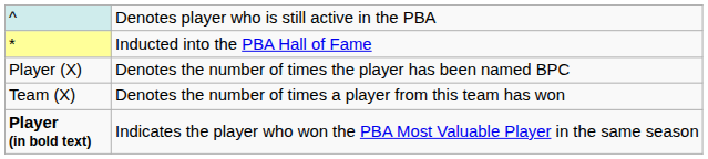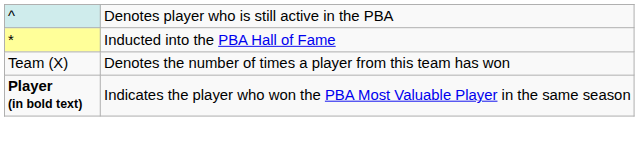 <table class="wikitable">
 <tr>
 <td style="background-color:#CFECEC; border:1px solid #aaaaaa; width:6em">^</td>
 <td>Denotes player who is still active in the PBA</td>
 </tr>
 <tr>
 <td style="background-color:#FFFF99; border:1px solid #aaaaaa; width:6em">*</td>
 <td>Inducted into the <a href='#'>PBA Hall of Fame</a></td>
 </tr>
 <tr>
-<td>Player (X)</td>
-<td>Denotes the number of times the player has been named BPC</td>
-</tr>
-<tr>
 <td>Team (X)</td>
 <td>Denotes the number of times a player from this team has won</td>
 </tr>
 <tr>
 <td><strong>Player<br><small>(in bold text)</small></strong></td>
 <td>Indicates the player who won the <a href='#'>PBA Most Valuable Player</a> in the same season</td>
 </tr>
 </table>
